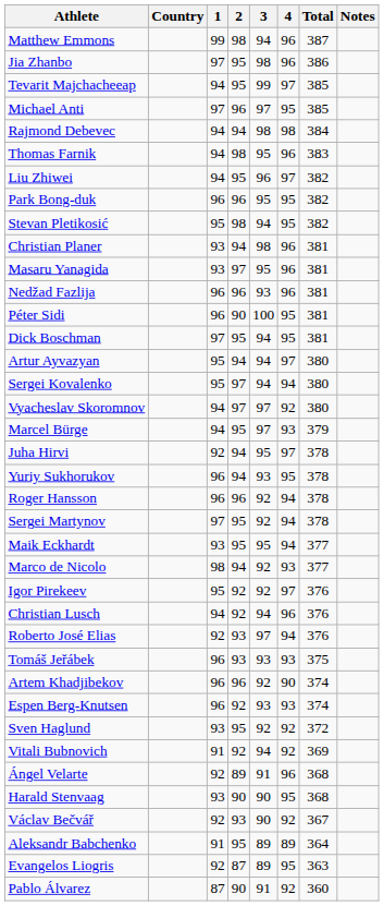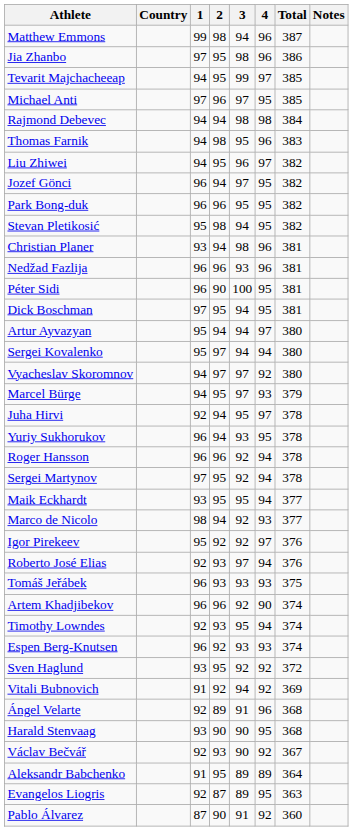 <table class="wikitable sortable" style="text-align:center">
 <tr>
 <th>Athlete</th>
 <th>Country</th>
 <th>1</th>
 <th>2</th>
 <th>3</th>
 <th>4</th>
 <th>Total</th>
 <th>Notes</th>
 </tr>
 <tr>
 <td align=left><a href='#'>Matthew Emmons</a></td>
 <td align=left></td>
 <td>99</td>
 <td>98</td>
 <td>94</td>
 <td>96</td>
 <td>387</td>
 <td></td>
 </tr>
 <tr>
 <td align=left><a href='#'>Jia Zhanbo</a></td>
 <td align=left></td>
 <td>97</td>
 <td>95</td>
 <td>98</td>
 <td>96</td>
 <td>386</td>
 <td></td>
 </tr>
 <tr>
 <td align=left><a href='#'>Tevarit Majchacheeap</a></td>
 <td align=left></td>
 <td>94</td>
 <td>95</td>
 <td>99</td>
 <td>97</td>
 <td>385</td>
 <td></td>
 </tr>
 <tr>
 <td align=left><a href='#'>Michael Anti</a></td>
 <td align=left></td>
 <td>97</td>
 <td>96</td>
 <td>97</td>
 <td>95</td>
 <td>385</td>
 <td></td>
 </tr>
 <tr>
 <td align=left><a href='#'>Rajmond Debevec</a></td>
 <td align=left></td>
 <td>94</td>
 <td>94</td>
 <td>98</td>
 <td>98</td>
 <td>384</td>
 <td></td>
 </tr>
 <tr>
 <td align=left><a href='#'>Thomas Farnik</a></td>
 <td align=left></td>
 <td>94</td>
 <td>98</td>
 <td>95</td>
 <td>96</td>
 <td>383</td>
 <td></td>
 </tr>
 <tr>
 <td align=left><a href='#'>Liu Zhiwei</a></td>
 <td align=left></td>
 <td>94</td>
 <td>95</td>
 <td>96</td>
 <td>97</td>
 <td>382</td>
 <td></td>
 </tr>
 <tr>
+<td align=left><a href='#'>Jozef Gönci</a></td>
+<td align=left></td>
+<td>96</td>
+<td>94</td>
+<td>97</td>
+<td>95</td>
+<td>382</td>
+<td></td>
+</tr>
+<tr>
 <td align=left><a href='#'>Park Bong-duk</a></td>
 <td align=left></td>
 <td>96</td>
 <td>96</td>
 <td>95</td>
 <td>95</td>
 <td>382</td>
 <td></td>
 </tr>
 <tr>
 <td align=left><a href='#'>Stevan Pletikosić</a></td>
 <td align=left></td>
 <td>95</td>
 <td>98</td>
 <td>94</td>
 <td>95</td>
 <td>382</td>
 <td></td>
 </tr>
 <tr>
 <td align=left><a href='#'>Christian Planer</a></td>
 <td align=left></td>
 <td>93</td>
 <td>94</td>
 <td>98</td>
-<td>96</td>
-<td>381</td>
-<td></td>
-</tr>
-<tr>
-<td align=left><a href='#'>Masaru Yanagida</a></td>
-<td align=left></td>
-<td>93</td>
-<td>97</td>
-<td>95</td>
 <td>96</td>
 <td>381</td>
 <td></td>
 </tr>
 <tr>
 <td align=left><a href='#'>Nedžad Fazlija</a></td>
 <td align=left></td>
 <td>96</td>
 <td>96</td>
 <td>93</td>
 <td>96</td>
 <td>381</td>
 <td></td>
 </tr>
 <tr>
 <td align=left><a href='#'>Péter Sidi</a></td>
 <td align=left></td>
 <td>96</td>
 <td>90</td>
 <td>100</td>
 <td>95</td>
 <td>381</td>
 <td></td>
 </tr>
 <tr>
 <td align=left><a href='#'>Dick Boschman</a></td>
 <td align=left></td>
 <td>97</td>
 <td>95</td>
 <td>94</td>
 <td>95</td>
 <td>381</td>
 <td></td>
 </tr>
 <tr>
 <td align=left><a href='#'>Artur Ayvazyan</a></td>
 <td align=left></td>
 <td>95</td>
 <td>94</td>
 <td>94</td>
 <td>97</td>
 <td>380</td>
 <td></td>
 </tr>
 <tr>
 <td align=left><a href='#'>Sergei Kovalenko</a></td>
 <td align=left></td>
 <td>95</td>
 <td>97</td>
 <td>94</td>
 <td>94</td>
 <td>380</td>
 <td></td>
 </tr>
 <tr>
 <td align=left><a href='#'>Vyacheslav Skoromnov</a></td>
 <td align=left></td>
 <td>94</td>
 <td>97</td>
 <td>97</td>
 <td>92</td>
 <td>380</td>
 <td></td>
 </tr>
 <tr>
 <td align=left><a href='#'>Marcel Bürge</a></td>
 <td align=left></td>
 <td>94</td>
 <td>95</td>
 <td>97</td>
 <td>93</td>
 <td>379</td>
 <td></td>
 </tr>
 <tr>
 <td align=left><a href='#'>Juha Hirvi</a></td>
 <td align=left></td>
 <td>92</td>
 <td>94</td>
 <td>95</td>
 <td>97</td>
 <td>378</td>
 <td></td>
 </tr>
 <tr>
 <td align=left><a href='#'>Yuriy Sukhorukov</a></td>
 <td align=left></td>
 <td>96</td>
 <td>94</td>
 <td>93</td>
 <td>95</td>
 <td>378</td>
 <td></td>
 </tr>
 <tr>
 <td align=left><a href='#'>Roger Hansson</a></td>
 <td align=left></td>
 <td>96</td>
 <td>96</td>
 <td>92</td>
 <td>94</td>
 <td>378</td>
 <td></td>
 </tr>
 <tr>
 <td align=left><a href='#'>Sergei Martynov</a></td>
 <td align=left></td>
 <td>97</td>
 <td>95</td>
 <td>92</td>
 <td>94</td>
 <td>378</td>
 <td></td>
 </tr>
 <tr>
 <td align=left><a href='#'>Maik Eckhardt</a></td>
 <td align=left></td>
 <td>93</td>
 <td>95</td>
 <td>95</td>
 <td>94</td>
 <td>377</td>
 <td></td>
 </tr>
 <tr>
 <td align=left><a href='#'>Marco de Nicolo</a></td>
 <td align=left></td>
 <td>98</td>
 <td>94</td>
 <td>92</td>
 <td>93</td>
 <td>377</td>
 <td></td>
 </tr>
 <tr>
 <td align=left><a href='#'>Igor Pirekeev</a></td>
 <td align=left></td>
 <td>95</td>
 <td>92</td>
 <td>92</td>
 <td>97</td>
 <td>376</td>
 <td></td>
 </tr>
 <tr>
-<td align=left><a href='#'>Christian Lusch</a></td>
-<td align=left></td>
-<td>94</td>
-<td>92</td>
-<td>94</td>
-<td>96</td>
-<td>376</td>
-<td></td>
-</tr>
-<tr>
 <td align=left><a href='#'>Roberto José Elias</a></td>
 <td align=left></td>
 <td>92</td>
 <td>93</td>
 <td>97</td>
 <td>94</td>
 <td>376</td>
 <td></td>
 </tr>
 <tr>
 <td align=left><a href='#'>Tomáš Jeřábek</a></td>
 <td align=left></td>
 <td>96</td>
 <td>93</td>
 <td>93</td>
 <td>93</td>
 <td>375</td>
 <td></td>
 </tr>
 <tr>
 <td align=left><a href='#'>Artem Khadjibekov</a></td>
 <td align=left></td>
 <td>96</td>
 <td>96</td>
 <td>92</td>
 <td>90</td>
+<td>374</td>
+<td></td>
+</tr>
+<tr>
+<td align=left><a href='#'>Timothy Lowndes</a></td>
+<td align=left></td>
+<td>92</td>
+<td>93</td>
+<td>95</td>
+<td>94</td>
 <td>374</td>
 <td></td>
 </tr>
 <tr>
 <td align=left><a href='#'>Espen Berg-Knutsen</a></td>
 <td align=left></td>
 <td>96</td>
 <td>92</td>
 <td>93</td>
 <td>93</td>
 <td>374</td>
 <td></td>
 </tr>
 <tr>
 <td align=left><a href='#'>Sven Haglund</a></td>
 <td align=left></td>
 <td>93</td>
 <td>95</td>
 <td>92</td>
 <td>92</td>
 <td>372</td>
 <td></td>
 </tr>
 <tr>
 <td align=left><a href='#'>Vitali Bubnovich</a></td>
 <td align=left></td>
 <td>91</td>
 <td>92</td>
 <td>94</td>
 <td>92</td>
 <td>369</td>
 <td></td>
 </tr>
 <tr>
 <td align=left><a href='#'>Ángel Velarte</a></td>
 <td align=left></td>
 <td>92</td>
 <td>89</td>
 <td>91</td>
 <td>96</td>
 <td>368</td>
 <td></td>
 </tr>
 <tr>
 <td align=left><a href='#'>Harald Stenvaag</a></td>
 <td align=left></td>
 <td>93</td>
 <td>90</td>
 <td>90</td>
 <td>95</td>
 <td>368</td>
 <td></td>
 </tr>
 <tr>
 <td align=left><a href='#'>Václav Bečvář</a></td>
 <td align=left></td>
 <td>92</td>
 <td>93</td>
 <td>90</td>
 <td>92</td>
 <td>367</td>
 <td></td>
 </tr>
 <tr>
 <td align=left><a href='#'>Aleksandr Babchenko</a></td>
 <td align=left></td>
 <td>91</td>
 <td>95</td>
 <td>89</td>
 <td>89</td>
 <td>364</td>
 <td></td>
 </tr>
 <tr>
 <td align=left><a href='#'>Evangelos Liogris</a></td>
 <td align=left></td>
 <td>92</td>
 <td>87</td>
 <td>89</td>
 <td>95</td>
 <td>363</td>
 <td></td>
 </tr>
 <tr>
 <td align=left><a href='#'>Pablo Álvarez</a></td>
 <td align=left></td>
 <td>87</td>
 <td>90</td>
 <td>91</td>
 <td>92</td>
 <td>360</td>
 <td></td>
 </tr>
 </table>
